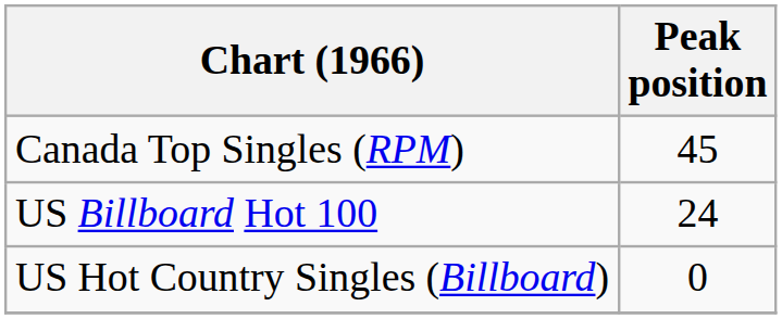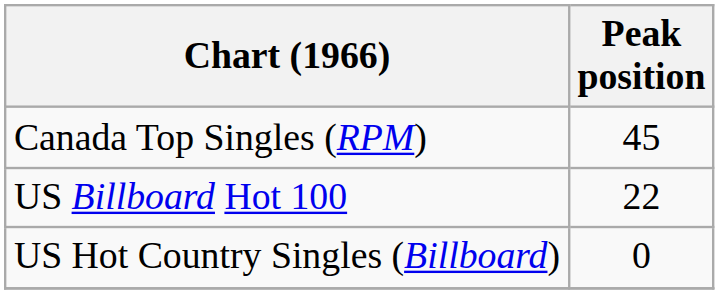 <table class="wikitable sortable">
 <tr>
 <th align="left">Chart (1966)</th>
 <th align="center">Peak<br>position</th>
 </tr>
 <tr>
 <td align="left">Canada Top Singles (<em><a href='#'>RPM</a></em>)</td>
 <td align="center">45</td>
 </tr>
 <tr>
 <td align="left">US <em><a href='#'>Billboard</a></em> <a href='#'>Hot 100</a></td>
-<td align="center">24</td>
+<td align="center">22</td>
 </tr>
 <tr>
 <td align="left">US Hot Country Singles (<em><a href='#'>Billboard</a></em>)</td>
 <td align="center">0</td>
 </tr>
 <tr>
 </tr>
 </table>
